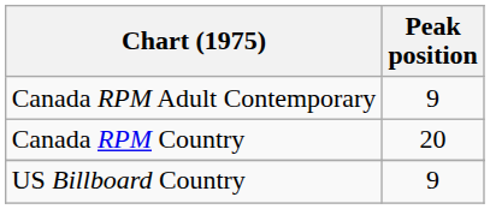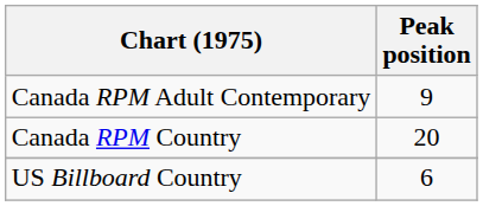 <table class="wikitable sortable">
 <tr>
 <th>Chart (1975)</th>
 <th>Peak<br>position</th>
 </tr>
 <tr>
 <td>Canada <em>RPM</em> Adult Contemporary</td>
 <td style="text-align:center;">9</td>
 </tr>
 <tr>
 <td>Canada <em><a href='#'>RPM</a></em> Country</td>
 <td style="text-align:center;">20</td>
 </tr>
 <tr>
 </tr>
 <tr>
 </tr>
 <tr>
 <td>US <em>Billboard</em> Country</td>
-<td style="text-align:center;">9</td>
+<td style="text-align:center;">6</td>
 </tr>
 </table>
